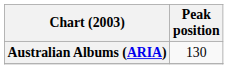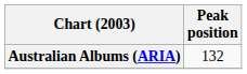 <table class="wikitable sortable plainrowheaders" style="text-align:center;">
 <tr>
 <th scope="col">Chart (2003)</th>
 <th scope="col">Peak<br>position</th>
 </tr>
 <tr>
 <th scope="row">Australian Albums (<a href='#'>ARIA</a>)</th>
-<td align="center">130</td>
+<td align="center">132</td>
 </tr>
 <tr>
 </tr>
 <tr>
 </tr>
 <tr>
 </tr>
 <tr>
 </tr>
 <tr>
 </tr>
 <tr>
 </tr>
 <tr>
 </tr>
 </table>
